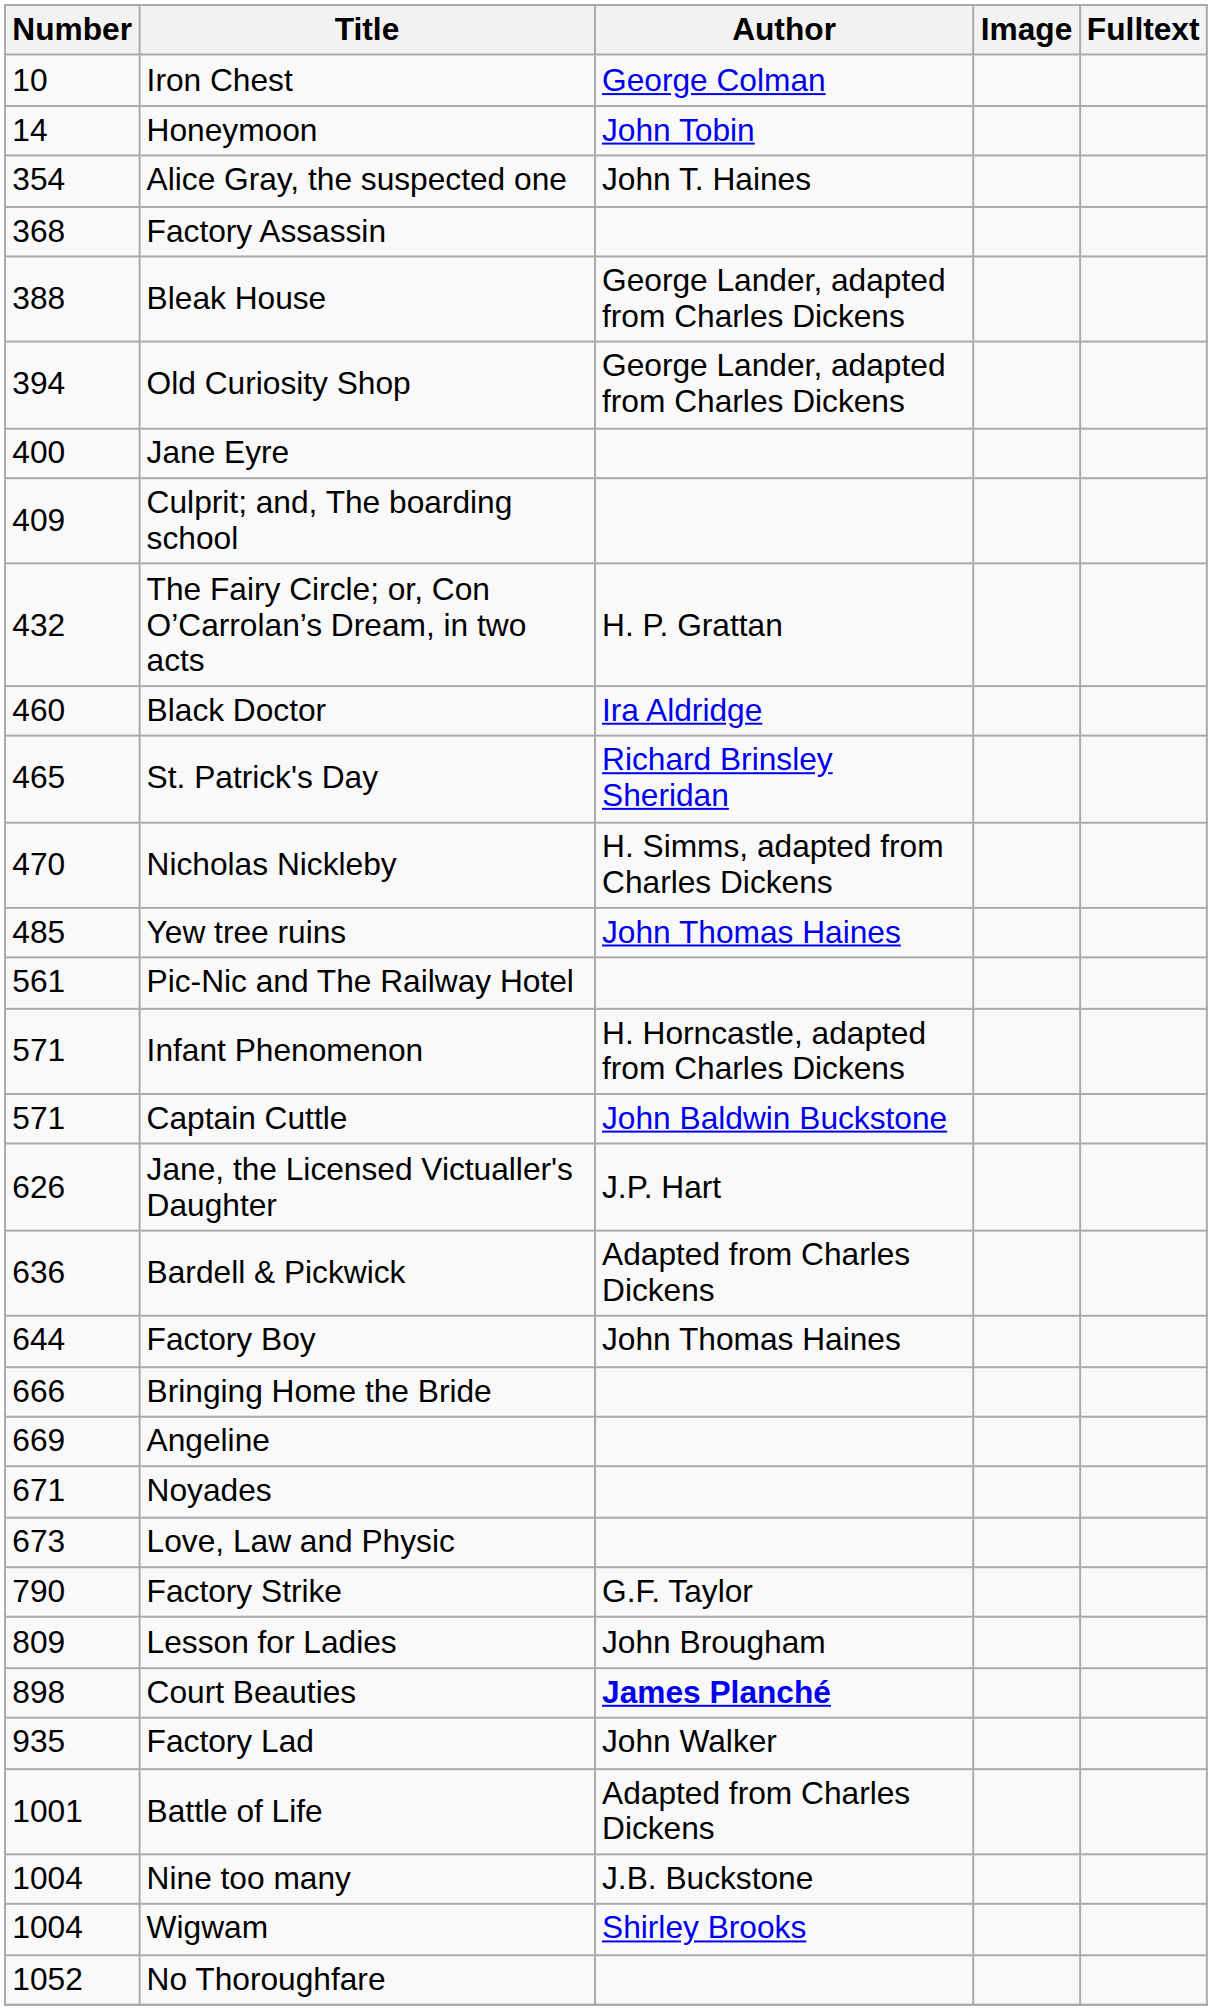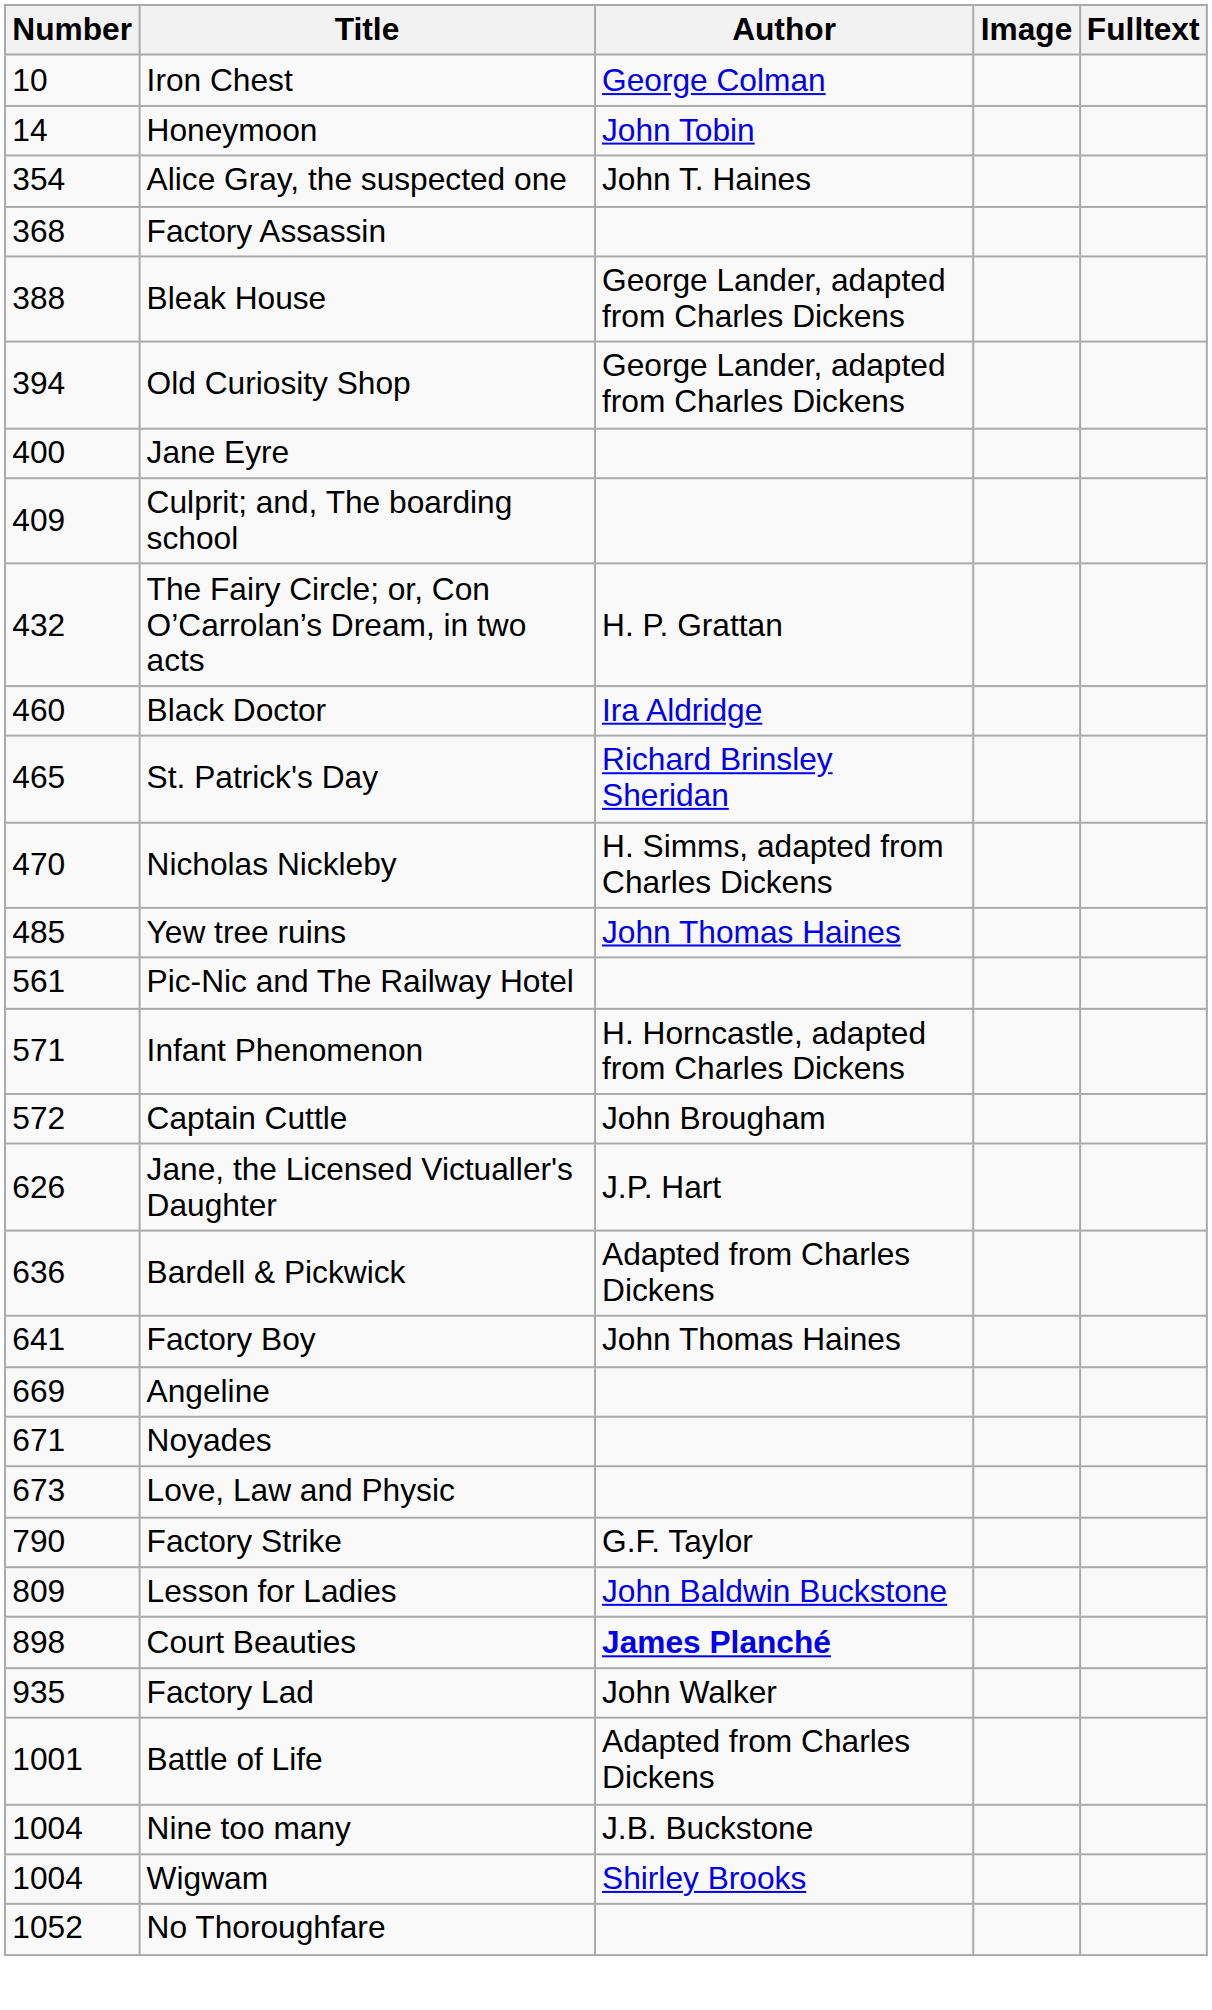 <table class="wikitable sortable">
 <tr>
 <th>Number</th>
 <th>Title</th>
 <th>Author</th>
 <th>Image</th>
 <th>Fulltext</th>
 </tr>
 <tr>
 <td>10</td>
 <td>Iron Chest</td>
 <td><a href='#'>George Colman</a></td>
 <td></td>
 <td></td>
 </tr>
 <tr>
 <td>14</td>
 <td>Honeymoon</td>
 <td><a href='#'>John Tobin</a></td>
 <td></td>
 <td></td>
 </tr>
 <tr>
 <td>354</td>
 <td>Alice Gray, the suspected one</td>
 <td>John T. Haines</td>
 <td></td>
 <td></td>
 </tr>
 <tr>
 <td>368</td>
 <td>Factory Assassin </td>
 <td></td>
 <td></td>
 <td></td>
 </tr>
 <tr>
 <td>388</td>
 <td>Bleak House</td>
 <td>George Lander, adapted from Charles Dickens </td>
 <td></td>
 <td></td>
 </tr>
 <tr>
 <td>394</td>
 <td>Old Curiosity Shop</td>
 <td>George Lander, adapted from Charles Dickens </td>
 <td></td>
 <td></td>
 </tr>
 <tr>
 <td>400</td>
 <td>Jane Eyre</td>
 <td></td>
 <td></td>
 <td></td>
 </tr>
 <tr>
 <td>409</td>
 <td>Culprit; and, The boarding school</td>
 <td></td>
 <td></td>
 <td></td>
 </tr>
 <tr>
 <td>432</td>
 <td>The Fairy Circle; or, Con O’Carrolan’s Dream, in two acts</td>
 <td>H. P. Grattan</td>
 <td></td>
 <td></td>
 </tr>
 <tr>
 <td>460</td>
 <td>Black Doctor </td>
 <td><a href='#'>Ira Aldridge</a></td>
 <td></td>
 <td></td>
 </tr>
 <tr>
 <td>465</td>
 <td>St. Patrick's Day</td>
 <td><a href='#'>Richard Brinsley Sheridan</a></td>
 <td></td>
 <td></td>
 </tr>
 <tr>
 <td>470</td>
 <td>Nicholas Nickleby</td>
 <td>H. Simms, adapted from Charles Dickens </td>
 <td></td>
 <td></td>
 </tr>
 <tr>
 <td>485</td>
 <td>Yew tree ruins</td>
 <td><a href='#'>John Thomas Haines</a></td>
 <td></td>
 <td></td>
 </tr>
 <tr>
 <td>561</td>
 <td>Pic-Nic and The Railway Hotel</td>
 <td></td>
 <td></td>
 <td></td>
 </tr>
 <tr>
 <td>571</td>
 <td>Infant Phenomenon </td>
 <td>H. Horncastle, adapted from Charles Dickens </td>
 <td></td>
 <td></td>
 </tr>
 <tr>
-<td>571</td>
+<td>572</td>
 <td>Captain Cuttle </td>
-<td><a href='#'>John Baldwin Buckstone</a></td>
+<td>John Brougham </td>
 <td></td>
 <td></td>
 </tr>
 <tr>
 <td>626</td>
 <td>Jane, the Licensed Victualler's Daughter</td>
 <td>J.P. Hart</td>
 <td></td>
 <td></td>
 </tr>
 <tr>
 <td>636</td>
 <td>Bardell & Pickwick </td>
 <td>Adapted from Charles Dickens </td>
 <td></td>
 <td></td>
 </tr>
 <tr>
-<td>644</td>
+<td>641</td>
 <td>Factory Boy </td>
 <td>John Thomas Haines</td>
-<td></td>
-<td></td>
-</tr>
-<tr>
-<td>666</td>
-<td>Bringing Home the Bride</td>
-<td></td>
 <td></td>
 <td></td>
 </tr>
 <tr>
 <td>669</td>
 <td>Angeline</td>
 <td></td>
 <td></td>
 <td></td>
 </tr>
 <tr>
 <td>671</td>
 <td>Noyades</td>
 <td></td>
 <td></td>
 <td></td>
 </tr>
 <tr>
 <td>673</td>
 <td>Love, Law and Physic</td>
 <td></td>
 <td></td>
 <td></td>
 </tr>
 <tr>
 <td>790</td>
 <td>Factory Strike </td>
 <td>G.F. Taylor</td>
 <td></td>
 <td></td>
 </tr>
 <tr>
 <td>809</td>
 <td>Lesson for Ladies</td>
-<td>John Brougham </td>
+<td><a href='#'>John Baldwin Buckstone</a></td>
 <td></td>
 <td></td>
 </tr>
 <tr>
 <td>898</td>
 <td>Court Beauties</td>
 <td><strong><a href='#'>James Planché</a></strong></td>
 <td></td>
 <td></td>
 </tr>
 <tr>
 <td>935</td>
 <td>Factory Lad </td>
 <td>John Walker</td>
 <td></td>
 <td></td>
 </tr>
 <tr>
 <td>1001</td>
 <td>Battle of Life </td>
 <td>Adapted from Charles Dickens</td>
 <td></td>
 <td></td>
 </tr>
 <tr>
 <td>1004</td>
 <td>Nine too many</td>
 <td>J.B. Buckstone</td>
 <td></td>
 <td></td>
 </tr>
 <tr>
 <td>1004</td>
 <td>Wigwam</td>
 <td><a href='#'>Shirley Brooks</a></td>
 <td></td>
 <td></td>
 </tr>
 <tr>
 <td>1052</td>
 <td>No Thoroughfare </td>
 <td></td>
 <td></td>
 <td></td>
 </tr>
 <tr>
 </tr>
 </table>
